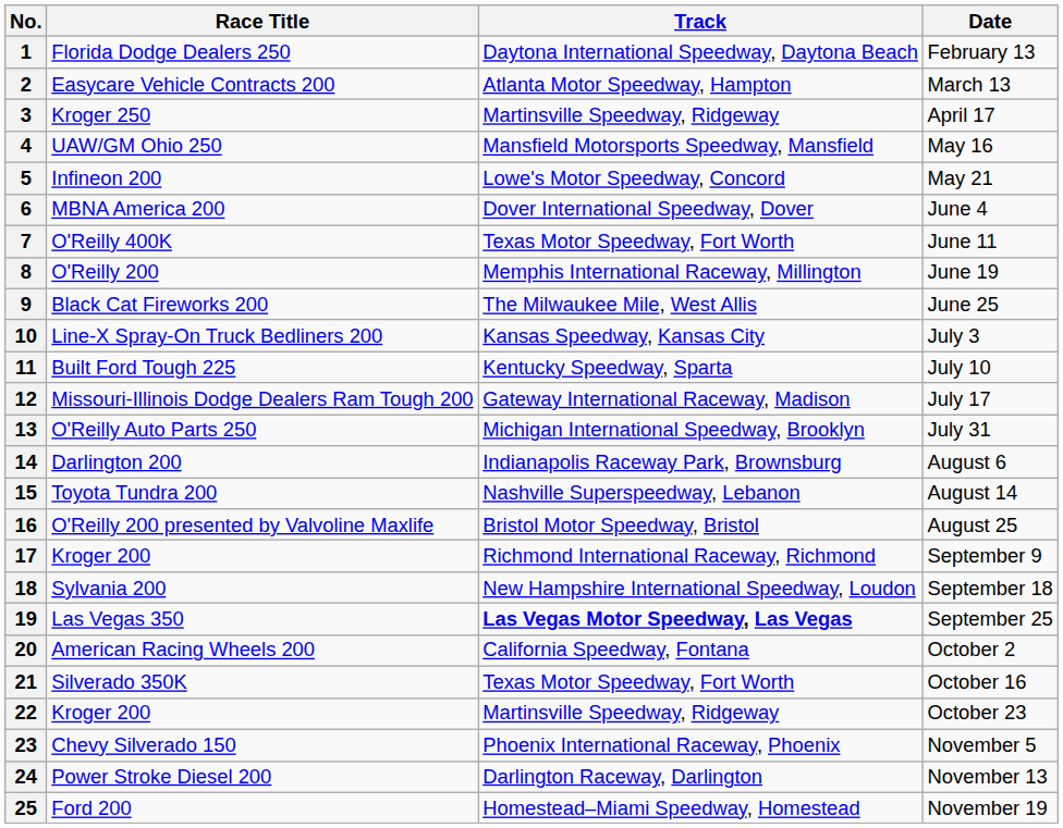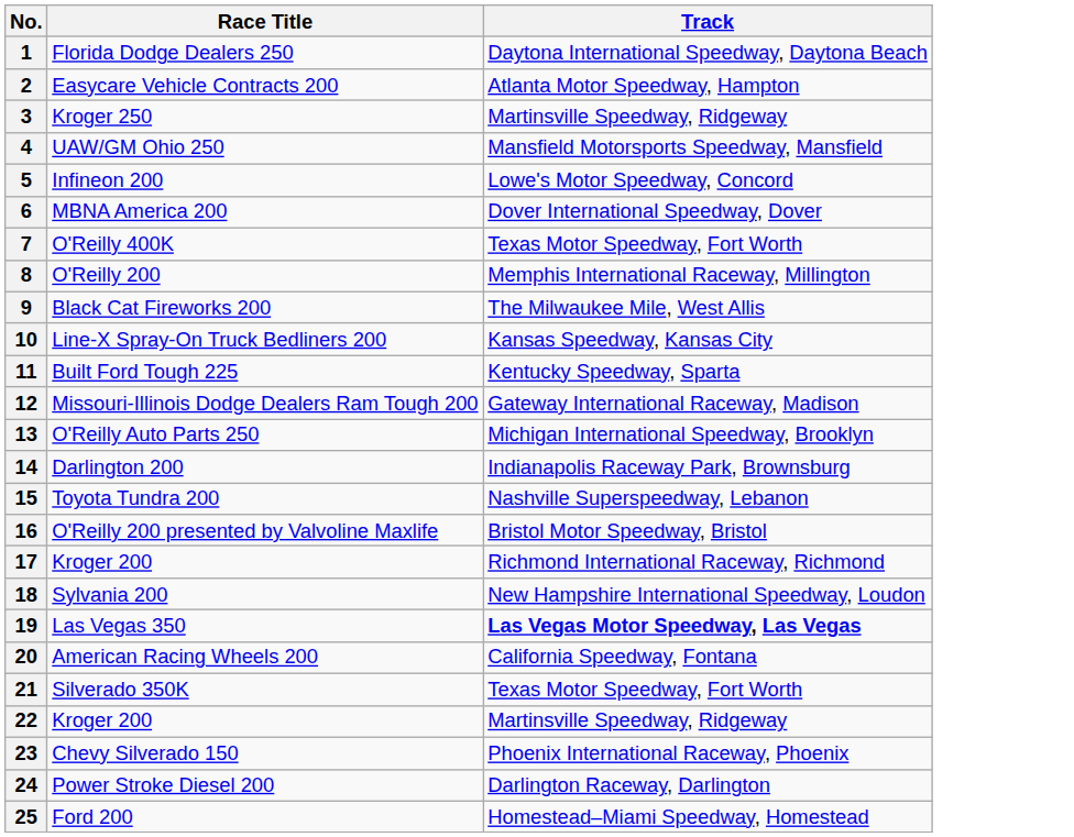 <table class="wikitable" style="font-size:85%;">
 <tr>
 <th>No.</th>
 <th>Race Title</th>
 <th><a href='#'>Track</a></th>
-<th>Date</th>
 </tr>
 <tr>
 <th>1</th>
 <td><a href='#'>Florida Dodge Dealers 250</a></td>
 <td><a href='#'>Daytona International Speedway</a>, <a href='#'>Daytona Beach</a></td>
-<td>February 13</td>
 </tr>
 <tr>
 <th>2</th>
 <td><a href='#'>Easycare Vehicle Contracts 200</a></td>
 <td><a href='#'>Atlanta Motor Speedway</a>, <a href='#'>Hampton</a></td>
-<td>March 13</td>
 </tr>
 <tr>
 <th>3</th>
 <td><a href='#'>Kroger 250</a></td>
 <td><a href='#'>Martinsville Speedway</a>, <a href='#'>Ridgeway</a></td>
-<td>April 17</td>
 </tr>
 <tr>
 <th>4</th>
 <td><a href='#'>UAW/GM Ohio 250</a></td>
 <td><a href='#'>Mansfield Motorsports Speedway</a>, <a href='#'>Mansfield</a></td>
-<td>May 16</td>
 </tr>
 <tr>
 <th>5</th>
 <td><a href='#'>Infineon 200</a></td>
 <td><a href='#'>Lowe's Motor Speedway</a>, <a href='#'>Concord</a></td>
-<td>May 21</td>
 </tr>
 <tr>
 <th>6</th>
 <td><a href='#'>MBNA America 200</a></td>
 <td><a href='#'>Dover International Speedway</a>, <a href='#'>Dover</a></td>
-<td>June 4</td>
 </tr>
 <tr>
 <th>7</th>
 <td><a href='#'>O'Reilly 400K</a></td>
 <td><a href='#'>Texas Motor Speedway</a>, <a href='#'>Fort Worth</a></td>
-<td>June 11</td>
 </tr>
 <tr>
 <th>8</th>
 <td><a href='#'>O'Reilly 200</a></td>
 <td><a href='#'>Memphis International Raceway</a>, <a href='#'>Millington</a></td>
-<td>June 19</td>
 </tr>
 <tr>
 <th>9</th>
 <td><a href='#'>Black Cat Fireworks 200</a></td>
 <td><a href='#'>The Milwaukee Mile</a>, <a href='#'>West Allis</a></td>
-<td>June 25</td>
 </tr>
 <tr>
 <th>10</th>
 <td><a href='#'>Line-X Spray-On Truck Bedliners 200</a></td>
 <td><a href='#'>Kansas Speedway</a>, <a href='#'>Kansas City</a></td>
-<td>July 3</td>
 </tr>
 <tr>
 <th>11</th>
 <td><a href='#'>Built Ford Tough 225</a></td>
 <td><a href='#'>Kentucky Speedway</a>, <a href='#'>Sparta</a></td>
-<td>July 10</td>
 </tr>
 <tr>
 <th>12</th>
 <td><a href='#'>Missouri-Illinois Dodge Dealers Ram Tough 200</a></td>
 <td><a href='#'>Gateway International Raceway</a>, <a href='#'>Madison</a></td>
-<td>July 17</td>
 </tr>
 <tr>
 <th>13</th>
 <td><a href='#'>O'Reilly Auto Parts 250</a></td>
 <td><a href='#'>Michigan International Speedway</a>, <a href='#'>Brooklyn</a></td>
-<td>July 31</td>
 </tr>
 <tr>
 <th>14</th>
 <td><a href='#'>Darlington 200</a></td>
 <td><a href='#'>Indianapolis Raceway Park</a>, <a href='#'>Brownsburg</a></td>
-<td>August 6</td>
 </tr>
 <tr>
 <th>15</th>
 <td><a href='#'>Toyota Tundra 200</a></td>
 <td><a href='#'>Nashville Superspeedway</a>, <a href='#'>Lebanon</a></td>
-<td>August 14</td>
 </tr>
 <tr>
 <th>16</th>
 <td><a href='#'>O'Reilly 200 presented by Valvoline Maxlife</a></td>
 <td><a href='#'>Bristol Motor Speedway</a>, <a href='#'>Bristol</a></td>
-<td>August 25</td>
 </tr>
 <tr>
 <th>17</th>
 <td><a href='#'>Kroger 200</a></td>
 <td><a href='#'>Richmond International Raceway</a>, <a href='#'>Richmond</a></td>
-<td>September 9</td>
 </tr>
 <tr>
 <th>18</th>
 <td><a href='#'>Sylvania 200</a></td>
 <td><a href='#'>New Hampshire International Speedway</a>, <a href='#'>Loudon</a></td>
-<td>September 18</td>
 </tr>
 <tr>
 <th>19</th>
 <td><a href='#'>Las Vegas 350</a></td>
 <td><strong><a href='#'>Las Vegas Motor Speedway</a>, <a href='#'>Las Vegas</a></strong></td>
-<td>September 25</td>
 </tr>
 <tr>
 <th>20</th>
 <td><a href='#'>American Racing Wheels 200</a></td>
 <td><a href='#'>California Speedway</a>, <a href='#'>Fontana</a></td>
-<td>October 2</td>
 </tr>
 <tr>
 <th>21</th>
 <td><a href='#'>Silverado 350K</a></td>
 <td><a href='#'>Texas Motor Speedway</a>, <a href='#'>Fort Worth</a></td>
-<td>October 16</td>
 </tr>
 <tr>
 <th>22</th>
 <td><a href='#'>Kroger 200</a></td>
 <td><a href='#'>Martinsville Speedway</a>, <a href='#'>Ridgeway</a></td>
-<td>October 23</td>
 </tr>
 <tr>
 <th>23</th>
 <td><a href='#'>Chevy Silverado 150</a></td>
 <td><a href='#'>Phoenix International Raceway</a>, <a href='#'>Phoenix</a></td>
-<td>November 5</td>
 </tr>
 <tr>
 <th>24</th>
 <td><a href='#'>Power Stroke Diesel 200</a></td>
 <td><a href='#'>Darlington Raceway</a>, <a href='#'>Darlington</a></td>
-<td>November 13</td>
 </tr>
 <tr>
 <th>25</th>
 <td><a href='#'>Ford 200</a></td>
 <td><a href='#'>Homestead–Miami Speedway</a>, <a href='#'>Homestead</a></td>
-<td>November 19</td>
 </tr>
 </table>
